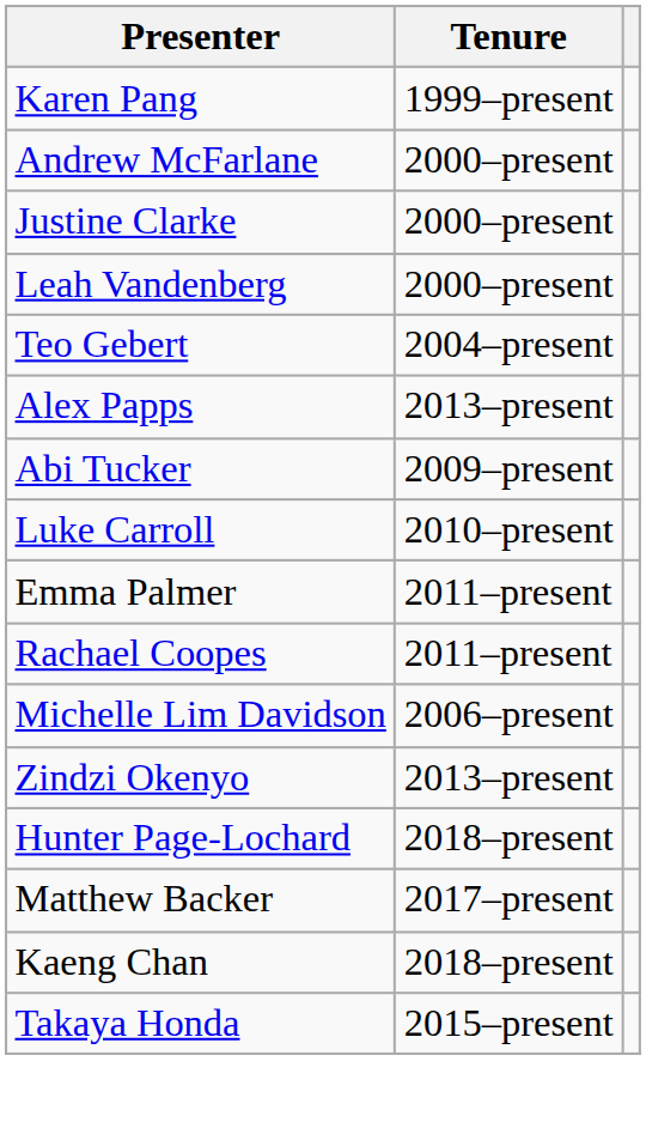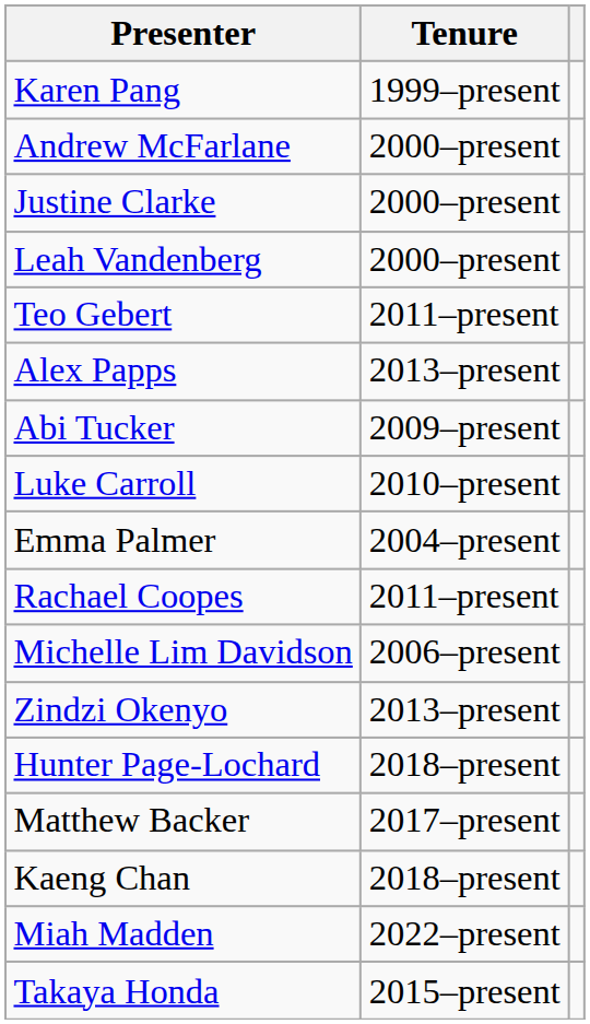 <table class="wikitable">
 <tr>
 <th>Presenter</th>
 <th>Tenure</th>
 <th></th>
 </tr>
 <tr>
 <td><a href='#'>Karen Pang</a></td>
 <td>1999–present</td>
 <td></td>
 </tr>
 <tr>
 <td><a href='#'>Andrew McFarlane</a></td>
 <td>2000–present</td>
 <td></td>
 </tr>
 <tr>
 <td><a href='#'>Justine Clarke</a></td>
 <td>2000–present</td>
 <td></td>
 </tr>
 <tr>
 <td><a href='#'>Leah Vandenberg</a></td>
 <td>2000–present</td>
 <td></td>
 </tr>
 <tr>
 <td><a href='#'>Teo Gebert</a></td>
-<td>2004–present</td>
+<td>2011–present</td>
 <td></td>
 </tr>
 <tr>
 <td><a href='#'>Alex Papps</a></td>
 <td>2013–present</td>
 <td></td>
 </tr>
 <tr>
 <td><a href='#'>Abi Tucker</a></td>
 <td>2009–present</td>
 <td></td>
 </tr>
 <tr>
 <td><a href='#'>Luke Carroll</a></td>
 <td>2010–present</td>
 <td></td>
 </tr>
 <tr>
 <td>Emma Palmer</td>
-<td>2011–present</td>
+<td>2004–present</td>
 <td></td>
 </tr>
 <tr>
 <td><a href='#'>Rachael Coopes</a></td>
 <td>2011–present</td>
 <td></td>
 </tr>
 <tr>
 <td><a href='#'>Michelle Lim Davidson</a></td>
 <td>2006–present</td>
 <td></td>
 </tr>
 <tr>
 <td><a href='#'>Zindzi Okenyo</a></td>
 <td>2013–present</td>
 <td></td>
 </tr>
 <tr>
 <td><a href='#'>Hunter Page-Lochard</a></td>
 <td>2018–present</td>
 <td></td>
 </tr>
 <tr>
 <td>Matthew Backer</td>
 <td>2017–present</td>
 <td></td>
 </tr>
 <tr>
 <td>Kaeng Chan</td>
 <td>2018–present</td>
 <td></td>
 </tr>
 <tr>
+<td><a href='#'>Miah Madden</a></td>
+<td>2022–present</td>
+<td></td>
+</tr>
+<tr>
 <td><a href='#'>Takaya Honda</a></td>
 <td>2015–present</td>
 <td></td>
 </tr>
 </table>
